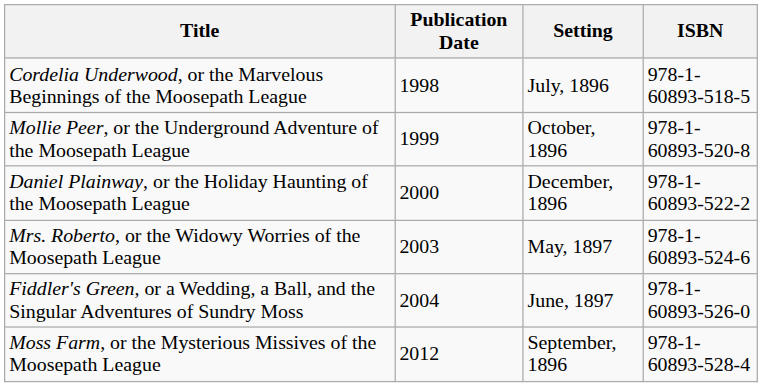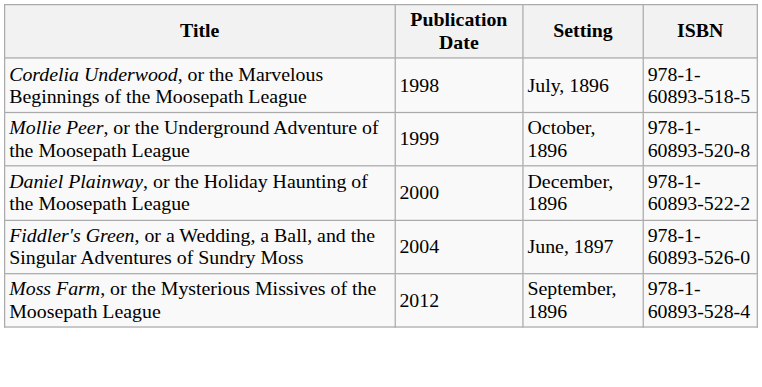 <table class="wikitable">
 <tr>
 <th>Title</th>
 <th>Publication Date</th>
 <th>Setting</th>
 <th>ISBN</th>
 </tr>
 <tr>
 <td><em>Cordelia Underwood</em>, or the Marvelous Beginnings of the Moosepath League</td>
 <td>1998</td>
 <td>July, 1896</td>
 <td>978-1-60893-518-5</td>
 </tr>
 <tr>
 <td><em>Mollie Peer</em>, or the Underground Adventure of the Moosepath League</td>
 <td>1999</td>
 <td>October, 1896</td>
 <td>978-1-60893-520-8</td>
 </tr>
 <tr>
 <td><em>Daniel Plainway</em>, or the Holiday Haunting of the Moosepath League</td>
 <td>2000</td>
 <td>December, 1896</td>
 <td>978-1-60893-522-2</td>
 </tr>
 <tr>
-<td><em>Mrs. Roberto</em>, or the Widowy Worries of the Moosepath League</td>
-<td>2003</td>
-<td>May, 1897</td>
-<td>978-1-60893-524-6</td>
-</tr>
-<tr>
 <td><em>Fiddler's Green</em>, or a Wedding, a Ball, and the Singular Adventures of Sundry Moss</td>
 <td>2004</td>
 <td>June, 1897</td>
 <td>978-1-60893-526-0</td>
 </tr>
 <tr>
 <td><em>Moss Farm</em>, or the Mysterious Missives of the Moosepath League</td>
 <td>2012</td>
 <td>September, 1896</td>
 <td>978-1-60893-528-4</td>
 </tr>
 </table>
